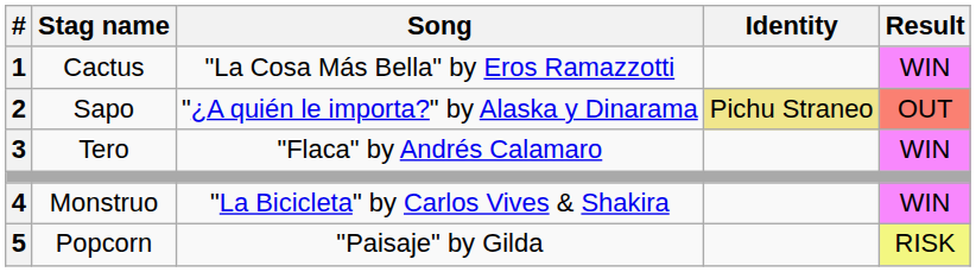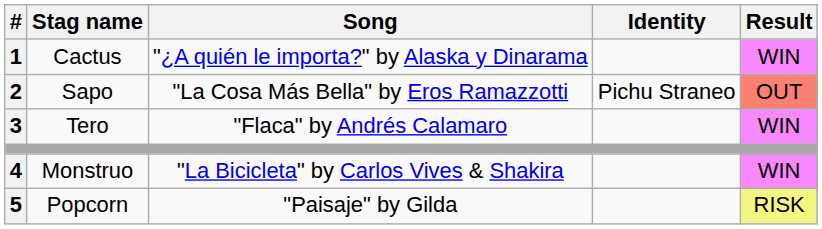 <table class="wikitable plainrowheaders" style="text-align: center;">
 <tr>
 <th>#</th>
 <th>Stag name</th>
 <th>Song</th>
 <th>Identity</th>
 <th>Result</th>
 </tr>
 <tr>
 <th><strong>1</strong></th>
 <td>Cactus</td>
-<td>"La Cosa Más Bella" by <a href='#'>Eros Ramazzotti</a></td>
+<td>"<a href='#'>¿A quién le importa?</a>" by <a href='#'>Alaska y Dinarama</a></td>
 <td></td>
 <td bgcolor="#F888FD">WIN</td>
 </tr>
 <tr>
 <th><strong>2</strong></th>
 <td>Sapo</td>
-<td>"<a href='#'>¿A quién le importa?</a>" by <a href='#'>Alaska y Dinarama</a></td>
-<td style="background: khaki;">Pichu Straneo</td>
+<td>"La Cosa Más Bella" by <a href='#'>Eros Ramazzotti</a></td>
+<td>Pichu Straneo</td>
 <td bgcolor=salmon>OUT</td>
 </tr>
 <tr>
 <th><strong>3</strong></th>
 <td>Tero</td>
 <td>"Flaca" by <a href='#'>Andrés Calamaro</a></td>
 <td></td>
 <td bgcolor="#F888FD">WIN</td>
 </tr>
 <tr>
 <td colspan="5" style="background:darkgray"></td>
 </tr>
 <tr>
 <th><strong>4</strong></th>
 <td>Monstruo</td>
 <td>"<a href='#'>La Bicicleta</a>" by <a href='#'>Carlos Vives</a> & <a href='#'>Shakira</a></td>
 <td></td>
 <td bgcolor="#F888FD">WIN</td>
 </tr>
 <tr>
 <th><strong>5</strong></th>
 <td>Popcorn</td>
 <td>"Paisaje" by Gilda</td>
 <td></td>
 <td bgcolor=#F3F781>RISK</td>
 </tr>
 </table>
